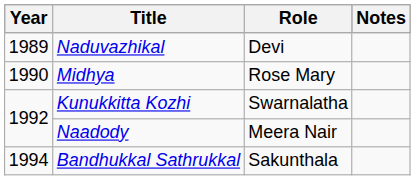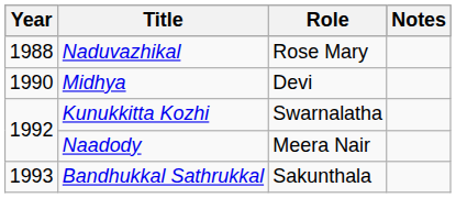 <table class="wikitable sortable">
 <tr style="background:#000;">
 <th>Year</th>
 <th>Title</th>
 <th>Role</th>
 <th>Notes</th>
 </tr>
 <tr>
-<td>1989</td>
+<td>1988</td>
 <td><em><a href='#'>Naduvazhikal</a></em></td>
-<td>Devi</td>
+<td>Rose Mary</td>
 <td></td>
 </tr>
 <tr>
 <td>1990</td>
 <td><em><a href='#'>Midhya</a></em></td>
-<td>Rose Mary</td>
+<td>Devi</td>
 <td></td>
 </tr>
 <tr>
 <td rowspan="2">1992</td>
 <td><em><a href='#'>Kunukkitta Kozhi</a></em></td>
 <td>Swarnalatha</td>
 <td></td>
 </tr>
 <tr>
 <td><em><a href='#'>Naadody</a></em></td>
 <td>Meera Nair</td>
 <td></td>
 </tr>
 <tr>
-<td>1994</td>
+<td>1993</td>
 <td><em><a href='#'>Bandhukkal Sathrukkal</a></em></td>
 <td>Sakunthala</td>
 <td></td>
 </tr>
 </table>
